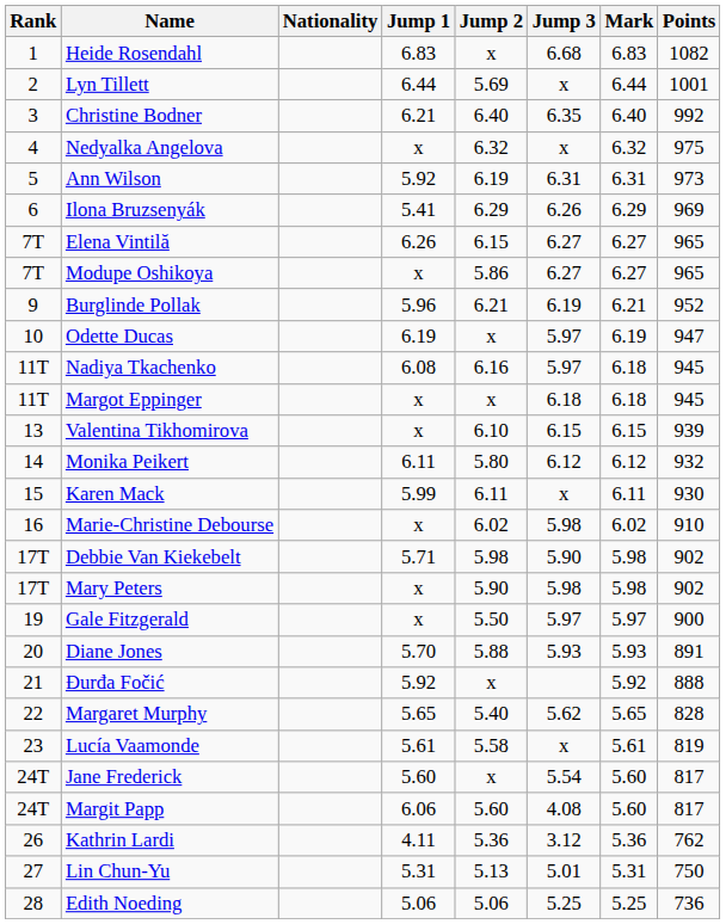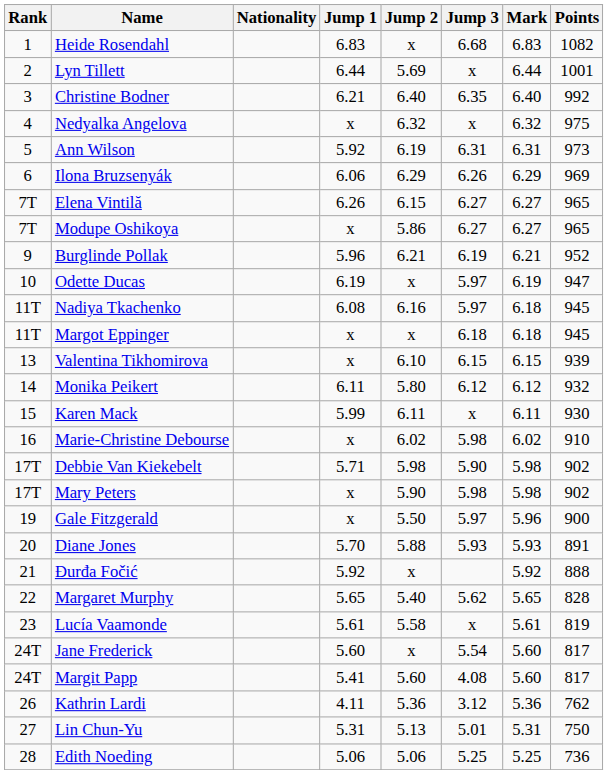 <table class="wikitable sortable" style="text-align:center">
 <tr>
 <th>Rank</th>
 <th>Name</th>
 <th>Nationality</th>
 <th>Jump 1</th>
 <th>Jump 2</th>
 <th>Jump 3</th>
 <th>Mark</th>
 <th>Points</th>
 </tr>
 <tr>
 <td>1</td>
 <td align=left><a href='#'>Heide Rosendahl</a></td>
 <td align=left></td>
 <td>6.83</td>
 <td>x</td>
 <td>6.68</td>
 <td>6.83</td>
 <td>1082</td>
 </tr>
 <tr>
 <td>2</td>
 <td align=left><a href='#'>Lyn Tillett</a></td>
 <td align=left></td>
 <td>6.44</td>
 <td>5.69</td>
 <td>x</td>
 <td>6.44</td>
 <td>1001</td>
 </tr>
 <tr>
 <td>3</td>
 <td align=left><a href='#'>Christine Bodner</a></td>
 <td align=left></td>
 <td>6.21</td>
 <td>6.40</td>
 <td>6.35</td>
 <td>6.40</td>
 <td>992</td>
 </tr>
 <tr>
 <td>4</td>
 <td align=left><a href='#'>Nedyalka Angelova</a></td>
 <td align=left></td>
 <td>x</td>
 <td>6.32</td>
 <td>x</td>
 <td>6.32</td>
 <td>975</td>
 </tr>
 <tr>
 <td>5</td>
 <td align=left><a href='#'>Ann Wilson</a></td>
 <td align=left></td>
 <td>5.92</td>
 <td>6.19</td>
 <td>6.31</td>
 <td>6.31</td>
 <td>973</td>
 </tr>
 <tr>
 <td>6</td>
 <td align=left><a href='#'>Ilona Bruzsenyák</a></td>
 <td align=left></td>
-<td>5.41</td>
+<td>6.06</td>
 <td>6.29</td>
 <td>6.26</td>
 <td>6.29</td>
 <td>969</td>
 </tr>
 <tr>
 <td>7T</td>
 <td align=left><a href='#'>Elena Vintilă</a></td>
 <td align=left></td>
 <td>6.26</td>
 <td>6.15</td>
 <td>6.27</td>
 <td>6.27</td>
 <td>965</td>
 </tr>
 <tr>
 <td>7T</td>
 <td align=left><a href='#'>Modupe Oshikoya</a></td>
 <td align=left></td>
 <td>x</td>
 <td>5.86</td>
 <td>6.27</td>
 <td>6.27</td>
 <td>965</td>
 </tr>
 <tr>
 <td>9</td>
 <td align=left><a href='#'>Burglinde Pollak</a></td>
 <td align=left></td>
 <td>5.96</td>
 <td>6.21</td>
 <td>6.19</td>
 <td>6.21</td>
 <td>952</td>
 </tr>
 <tr>
 <td>10</td>
 <td align=left><a href='#'>Odette Ducas</a></td>
 <td align=left></td>
 <td>6.19</td>
 <td>x</td>
 <td>5.97</td>
 <td>6.19</td>
 <td>947</td>
 </tr>
 <tr>
 <td>11T</td>
 <td align=left><a href='#'>Nadiya Tkachenko</a></td>
 <td align=left></td>
 <td>6.08</td>
 <td>6.16</td>
 <td>5.97</td>
 <td>6.18</td>
 <td>945</td>
 </tr>
 <tr>
 <td>11T</td>
 <td align=left><a href='#'>Margot Eppinger</a></td>
 <td align=left></td>
 <td>x</td>
 <td>x</td>
 <td>6.18</td>
 <td>6.18</td>
 <td>945</td>
 </tr>
 <tr>
 <td>13</td>
 <td align=left><a href='#'>Valentina Tikhomirova</a></td>
 <td align=left></td>
 <td>x</td>
 <td>6.10</td>
 <td>6.15</td>
 <td>6.15</td>
 <td>939</td>
 </tr>
 <tr>
 <td>14</td>
 <td align=left><a href='#'>Monika Peikert</a></td>
 <td align=left></td>
 <td>6.11</td>
 <td>5.80</td>
 <td>6.12</td>
 <td>6.12</td>
 <td>932</td>
 </tr>
 <tr>
 <td>15</td>
 <td align=left><a href='#'>Karen Mack</a></td>
 <td align=left></td>
 <td>5.99</td>
 <td>6.11</td>
 <td>x</td>
 <td>6.11</td>
 <td>930</td>
 </tr>
 <tr>
 <td>16</td>
 <td align=left><a href='#'>Marie-Christine Debourse</a></td>
 <td align=left></td>
 <td>x</td>
 <td>6.02</td>
 <td>5.98</td>
 <td>6.02</td>
 <td>910</td>
 </tr>
 <tr>
 <td>17T</td>
 <td align=left><a href='#'>Debbie Van Kiekebelt</a></td>
 <td align=left></td>
 <td>5.71</td>
 <td>5.98</td>
 <td>5.90</td>
 <td>5.98</td>
 <td>902</td>
 </tr>
 <tr>
 <td>17T</td>
 <td align=left><a href='#'>Mary Peters</a></td>
 <td align=left></td>
 <td>x</td>
 <td>5.90</td>
 <td>5.98</td>
 <td>5.98</td>
 <td>902</td>
 </tr>
 <tr>
 <td>19</td>
 <td align=left><a href='#'>Gale Fitzgerald</a></td>
 <td align=left></td>
 <td>x</td>
 <td>5.50</td>
 <td>5.97</td>
-<td>5.97</td>
+<td>5.96</td>
 <td>900</td>
 </tr>
 <tr>
 <td>20</td>
 <td align=left><a href='#'>Diane Jones</a></td>
 <td align=left></td>
 <td>5.70</td>
 <td>5.88</td>
 <td>5.93</td>
 <td>5.93</td>
 <td>891</td>
 </tr>
 <tr>
 <td>21</td>
 <td align=left><a href='#'>Đurđa Fočić</a></td>
 <td align=left></td>
 <td>5.92</td>
 <td>x</td>
 <td></td>
 <td>5.92</td>
 <td>888</td>
 </tr>
 <tr>
 <td>22</td>
 <td align=left><a href='#'>Margaret Murphy</a></td>
 <td align=left></td>
 <td>5.65</td>
 <td>5.40</td>
 <td>5.62</td>
 <td>5.65</td>
 <td>828</td>
 </tr>
 <tr>
 <td>23</td>
 <td align=left><a href='#'>Lucía Vaamonde</a></td>
 <td align=left></td>
 <td>5.61</td>
 <td>5.58</td>
 <td>x</td>
 <td>5.61</td>
 <td>819</td>
 </tr>
 <tr>
 <td>24T</td>
 <td align=left><a href='#'>Jane Frederick</a></td>
 <td align=left></td>
 <td>5.60</td>
 <td>x</td>
 <td>5.54</td>
 <td>5.60</td>
 <td>817</td>
 </tr>
 <tr>
 <td>24T</td>
 <td align=left><a href='#'>Margit Papp</a></td>
 <td align=left></td>
-<td>6.06</td>
+<td>5.41</td>
 <td>5.60</td>
 <td>4.08</td>
 <td>5.60</td>
 <td>817</td>
 </tr>
 <tr>
 <td>26</td>
 <td align=left><a href='#'>Kathrin Lardi</a></td>
 <td align=left></td>
 <td>4.11</td>
 <td>5.36</td>
 <td>3.12</td>
 <td>5.36</td>
 <td>762</td>
 </tr>
 <tr>
 <td>27</td>
 <td align=left><a href='#'>Lin Chun-Yu</a></td>
 <td align=left></td>
 <td>5.31</td>
 <td>5.13</td>
 <td>5.01</td>
 <td>5.31</td>
 <td>750</td>
 </tr>
 <tr>
 <td>28</td>
 <td align=left><a href='#'>Edith Noeding</a></td>
 <td align=left></td>
 <td>5.06</td>
 <td>5.06</td>
 <td>5.25</td>
 <td>5.25</td>
 <td>736</td>
 </tr>
 <tr>
 </tr>
 </table>
